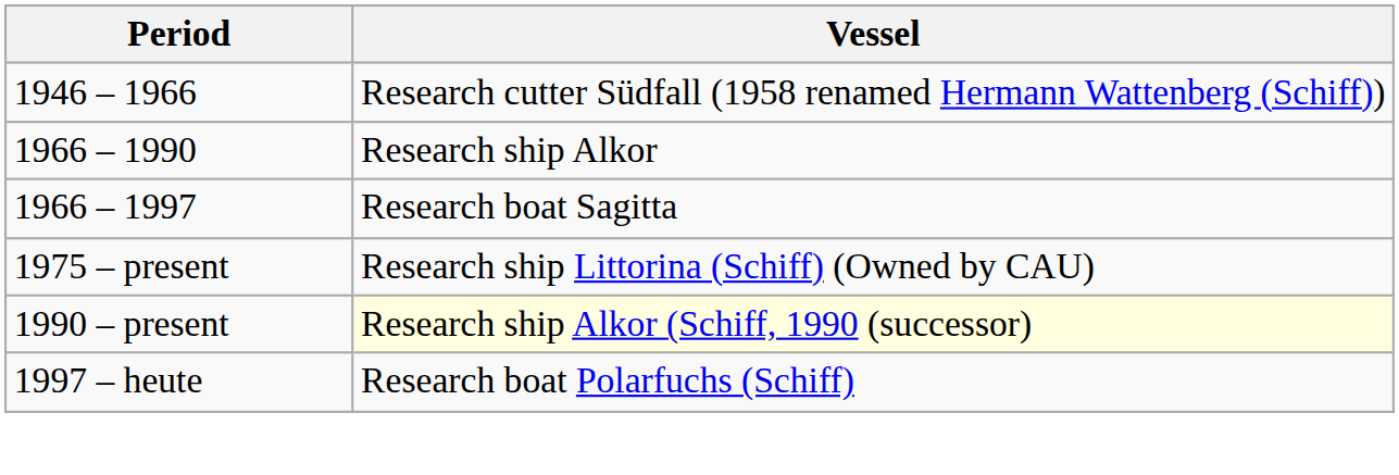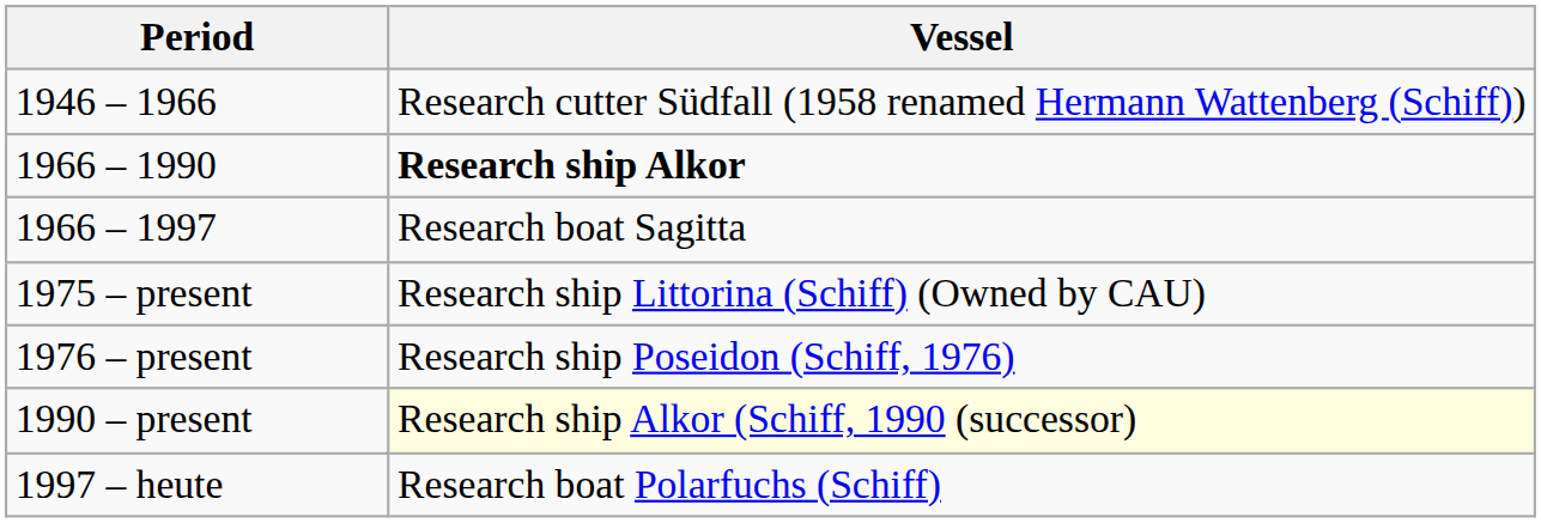 <table class="wikitable sortable">
 <tr class="hintergrundfarbe5">
 <th width="25%" class="unsortable">Period</th>
 <th width="75%" class="unsortable">Vessel</th>
 </tr>
 <tr>
 <td>1946 – 1966</td>
 <td>Research cutter Südfall (1958 renamed <a href='#'>Hermann Wattenberg (Schiff)</a>)</td>
 </tr>
 <tr>
 <td>1966 – 1990</td>
-<td>Research ship Alkor</td>
+<td><strong>Research ship Alkor</strong></td>
 </tr>
 <tr>
 <td>1966 – 1997</td>
 <td>Research boat Sagitta</td>
 </tr>
 <tr>
 <td>1975 – present</td>
 <td>Research ship <a href='#'>Littorina (Schiff)</a> (Owned by CAU)</td>
 </tr>
 <tr>
+<td>1976 – present</td>
+<td>Research ship <a href='#'>Poseidon (Schiff, 1976)</a></td>
+</tr>
+<tr>
 <td>1990 – present</td>
 <td style="background: lightyellow;">Research ship <a href='#'>Alkor (Schiff, 1990</a> (successor)</td>
 </tr>
 <tr>
 <td>1997 – heute</td>
 <td>Research boat <a href='#'>Polarfuchs (Schiff)</a></td>
 </tr>
 </table>
